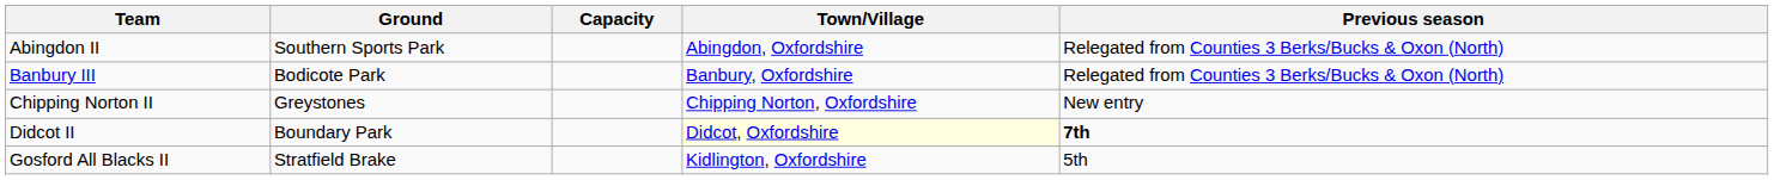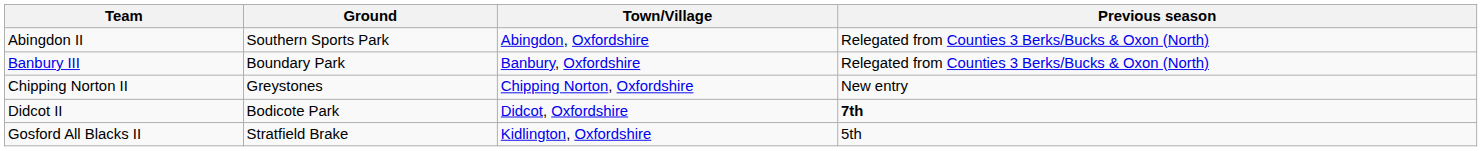 <table class="wikitable sortable" width=100%>
 <tr>
 <th>Team</th>
 <th>Ground</th>
-<th>Capacity</th>
 <th>Town/Village</th>
 <th>Previous season</th>
 </tr>
 <tr>
 <td>Abingdon II</td>
 <td>Southern Sports Park</td>
-<td></td>
 <td><a href='#'>Abingdon</a>, <a href='#'>Oxfordshire</a></td>
 <td>Relegated from <a href='#'>Counties 3 Berks/Bucks & Oxon (North)</a></td>
 </tr>
 <tr>
 <td><a href='#'>Banbury III</a></td>
-<td>Bodicote Park</td>
-<td></td>
+<td>Boundary Park</td>
 <td><a href='#'>Banbury</a>, <a href='#'>Oxfordshire</a></td>
 <td>Relegated from <a href='#'>Counties 3 Berks/Bucks & Oxon (North)</a></td>
 </tr>
 <tr>
 <td>Chipping Norton II</td>
 <td>Greystones</td>
-<td></td>
 <td><a href='#'>Chipping Norton</a>, <a href='#'>Oxfordshire</a></td>
 <td>New entry</td>
 </tr>
 <tr>
 <td>Didcot II</td>
-<td>Boundary Park</td>
-<td></td>
-<td style="background: lightyellow;"><a href='#'>Didcot</a>, <a href='#'>Oxfordshire</a></td>
+<td>Bodicote Park</td>
+<td><a href='#'>Didcot</a>, <a href='#'>Oxfordshire</a></td>
 <td><strong>7th</strong></td>
 </tr>
 <tr>
 <td>Gosford All Blacks II</td>
 <td>Stratfield Brake</td>
-<td></td>
 <td><a href='#'>Kidlington</a>, <a href='#'>Oxfordshire</a></td>
 <td>5th</td>
 </tr>
 </table>
